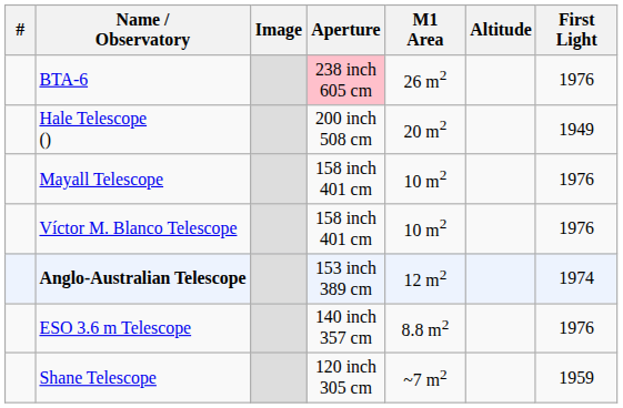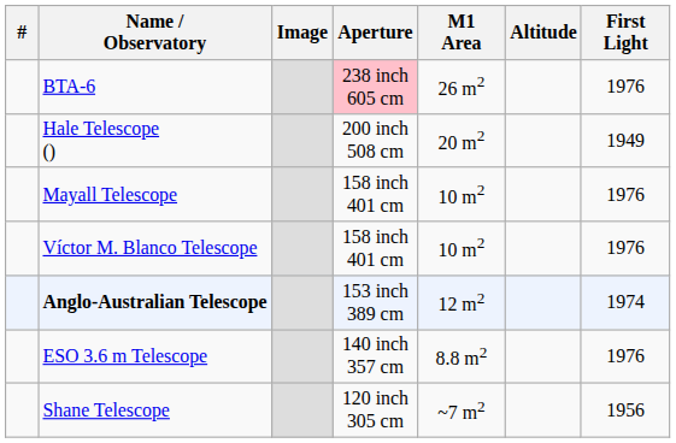 <table class="wikitable sortable" style="text-align: center; font-size: 0.9em;">
 <tr>
 <th width=18>#</th>
 <th>Name /<br>Observatory</th>
 <th style="width:40px;">Image</th>
 <th>Aperture</th>
 <th width=60>M1<br>Area</th>
 <th>Altitude</th>
 <th width=60>First<br>Light</th>
 </tr>
 <tr>
 <td></td>
 <td align=left><a href='#'>BTA-6</a><br></td>
 <td bgcolor=#ddd></td>
 <td style="background: pink;">238 inch<br>605 cm</td>
 <td>26 m<sup>2</sup></td>
 <td></td>
 <td>1976</td>
 </tr>
 <tr>
 <td></td>
 <td align=left><a href='#'>Hale Telescope</a><br>()</td>
 <td bgcolor=#ddd></td>
 <td>200 inch<br>508 cm</td>
 <td>20 m<sup>2</sup></td>
 <td></td>
 <td>1949</td>
 </tr>
 <tr>
 <td></td>
 <td align=left><a href='#'>Mayall Telescope</a><br></td>
 <td bgcolor=#ddd></td>
 <td>158 inch<br>401 cm</td>
 <td>10 m<sup>2</sup></td>
 <td> </td>
 <td>1976</td>
 </tr>
 <tr>
 <td></td>
 <td align=left><a href='#'>Víctor M. Blanco Telescope</a><br></td>
 <td bgcolor=#ddd></td>
 <td>158 inch<br>401 cm</td>
 <td>10 m<sup>2</sup></td>
 <td></td>
 <td>1976</td>
 </tr>
 <tr bgcolor=#edf3fe>
 <td></td>
 <td align=left><strong>Anglo-Australian Telescope</strong><br></td>
 <td bgcolor=#ddd></td>
 <td>153 inch<br>389 cm</td>
 <td>12 m<sup>2</sup></td>
 <td></td>
 <td>1974</td>
 </tr>
 <tr>
 <td></td>
 <td align=left><a href='#'>ESO 3.6 m Telescope</a><br></td>
 <td bgcolor=#ddd></td>
 <td>140 inch<br>357 cm</td>
 <td>8.8 m<sup>2</sup></td>
 <td></td>
 <td>1976</td>
 </tr>
 <tr>
 <td></td>
 <td align=left><a href='#'>Shane Telescope</a><br></td>
 <td bgcolor=#ddd></td>
 <td>120 inch<br>305 cm</td>
 <td>~7 m<sup>2</sup></td>
 <td></td>
-<td>1959</td>
+<td>1956</td>
 </tr>
 </table>
